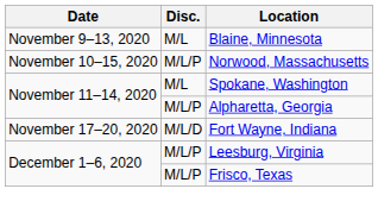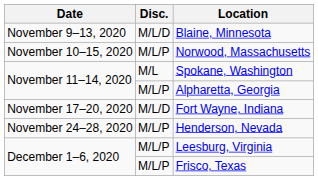 <table class="wikitable">
 <tr>
 <th>Date</th>
 <th>Disc.</th>
 <th>Location</th>
 </tr>
 <tr>
 <td>November 9–13, 2020</td>
-<td>M/L</td>
+<td>M/L/D</td>
 <td><a href='#'>Blaine, Minnesota</a></td>
 </tr>
 <tr>
 <td>November 10–15, 2020</td>
 <td>M/L/P</td>
 <td><a href='#'>Norwood, Massachusetts</a></td>
 </tr>
 <tr>
 <td rowspan=2>November 11–14, 2020</td>
 <td>M/L</td>
 <td><a href='#'>Spokane, Washington</a></td>
 </tr>
 <tr>
 <td>M/L/P</td>
 <td><a href='#'>Alpharetta, Georgia</a></td>
 </tr>
 <tr>
 <td>November 17–20, 2020</td>
 <td>M/L/D</td>
 <td><a href='#'>Fort Wayne, Indiana</a></td>
 </tr>
 <tr>
+<td>November 24–28, 2020</td>
+<td>M/L/P</td>
+<td><a href='#'>Henderson, Nevada</a></td>
+</tr>
+<tr>
 <td rowspan=2>December 1–6, 2020</td>
 <td>M/L/P</td>
 <td><a href='#'>Leesburg, Virginia</a></td>
 </tr>
 <tr>
 <td>M/L/P</td>
 <td><a href='#'>Frisco, Texas</a></td>
 </tr>
 </table>
